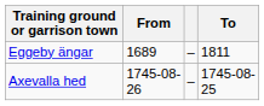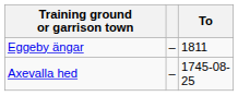 <table class="wikitable" width="300px">
 <tr>
 <th>Training ground<br>or garrison town</th>
-<th width="24%">From</th>
 <th width="2%"></th>
 <th width="24%">To</th>
 </tr>
 <tr>
 <td><a href='#'>Eggeby ängar</a></td>
-<td>1689</td>
 <td>–</td>
 <td>1811</td>
 </tr>
 <tr>
 <td><a href='#'>Axevalla hed</a></td>
-<td>1745-08-26</td>
 <td>–</td>
 <td>1745-08-25</td>
 </tr>
 </table>
